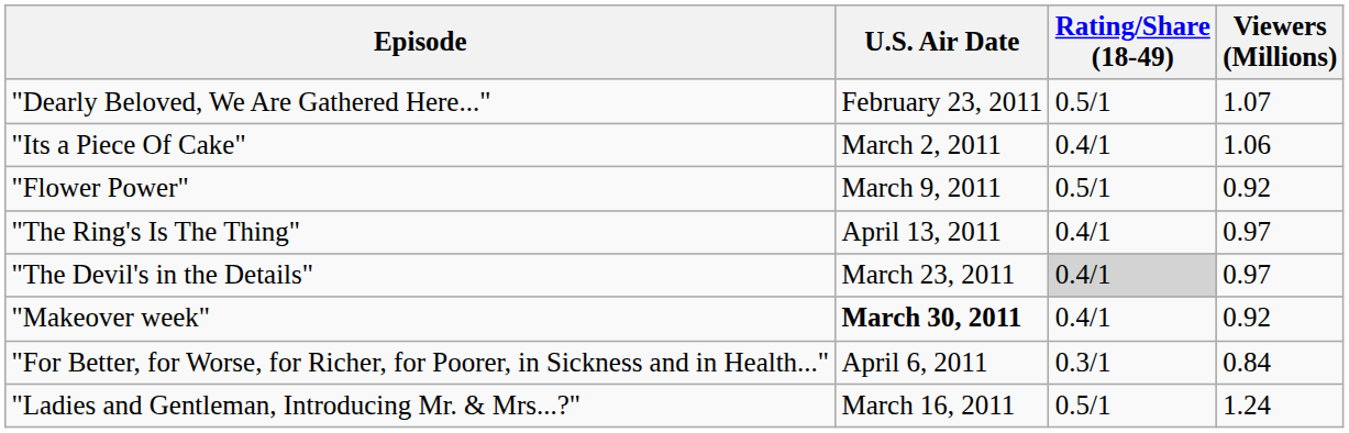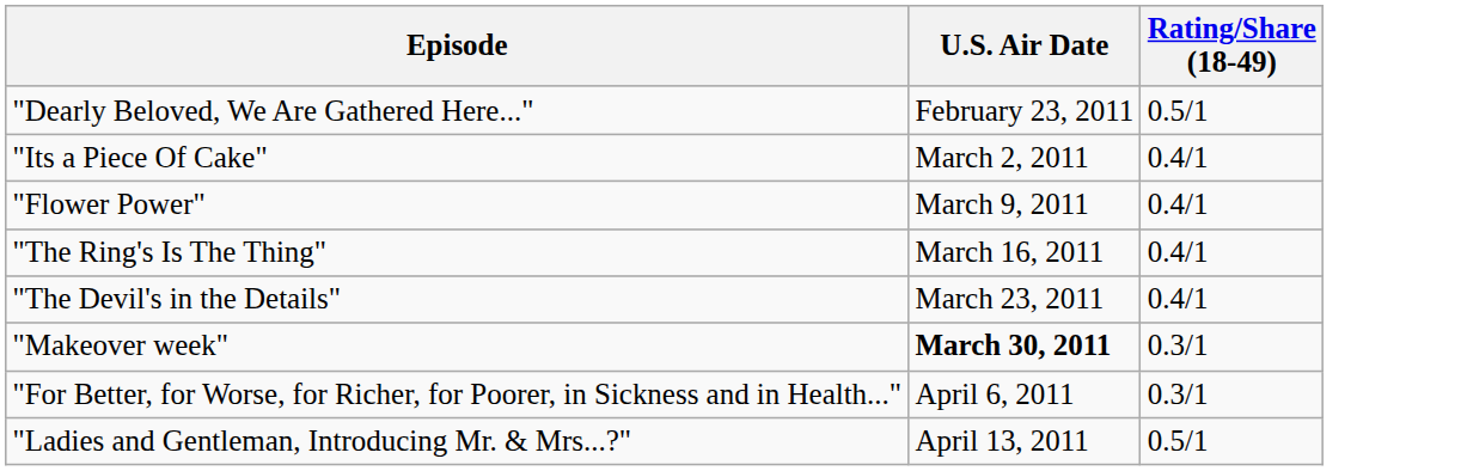 <table class="wikitable sortable">
 <tr>
 <th>Episode</th>
 <th>U.S. Air Date</th>
 <th><a href='#'>Rating/Share</a><br>(18-49)</th>
-<th>Viewers<br>(Millions)</th>
 </tr>
 <tr>
 <td>"Dearly Beloved, We Are Gathered Here..."</td>
 <td>February 23, 2011</td>
 <td>0.5/1</td>
-<td>1.07</td>
 </tr>
 <tr>
 <td>"Its a Piece Of Cake"</td>
 <td>March 2, 2011</td>
 <td>0.4/1</td>
-<td>1.06</td>
 </tr>
 <tr>
 <td>"Flower Power"</td>
 <td>March 9, 2011</td>
-<td>0.5/1</td>
-<td>0.92</td>
+<td>0.4/1</td>
 </tr>
 <tr>
 <td>"The Ring's Is The Thing"</td>
-<td>April 13, 2011</td>
+<td>March 16, 2011</td>
 <td>0.4/1</td>
-<td>0.97</td>
 </tr>
 <tr>
 <td>"The Devil's in the Details"</td>
 <td>March 23, 2011</td>
-<td style="background: lightgrey;">0.4/1</td>
-<td>0.97</td>
+<td>0.4/1</td>
 </tr>
 <tr>
 <td>"Makeover week"</td>
 <td><strong>March 30, 2011</strong></td>
-<td>0.4/1</td>
-<td>0.92</td>
+<td>0.3/1</td>
 </tr>
 <tr>
 <td>"For Better, for Worse, for Richer, for Poorer, in Sickness and in Health..."</td>
 <td>April 6, 2011</td>
 <td>0.3/1</td>
-<td>0.84</td>
 </tr>
 <tr>
 <td>"Ladies and Gentleman, Introducing Mr. & Mrs...?"</td>
-<td>March 16, 2011</td>
+<td>April 13, 2011</td>
 <td>0.5/1</td>
-<td>1.24</td>
 </tr>
 </table>
